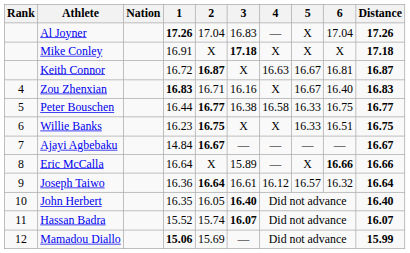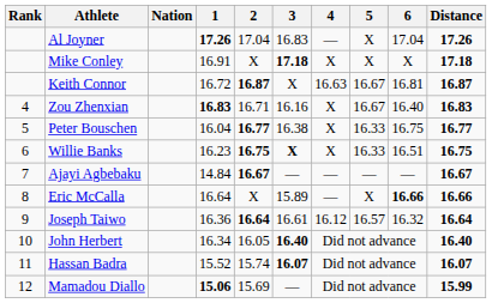 <table class="wikitable sortable" style="text-align:center;">
 <tr>
 <th>Rank</th>
 <th>Athlete</th>
 <th>Nation</th>
 <th>1</th>
 <th>2</th>
 <th>3</th>
 <th>4</th>
 <th>5</th>
 <th>6</th>
 <th>Distance</th>
 </tr>
 <tr>
 <td></td>
 <td align=left><a href='#'>Al Joyner</a></td>
 <td align=left></td>
 <td><strong>17.26</strong></td>
 <td>17.04</td>
 <td>16.83</td>
 <td data-sort-value=1.00>—</td>
 <td data-sort-value=1.00>X</td>
 <td>17.04</td>
 <td><strong>17.26</strong></td>
 </tr>
 <tr>
 <td></td>
 <td align=left><a href='#'>Mike Conley</a></td>
 <td align=left></td>
 <td>16.91</td>
 <td data-sort-value=1.00>X</td>
 <td><strong>17.18</strong></td>
 <td data-sort-value=1.00>X</td>
 <td data-sort-value=1.00>X</td>
 <td data-sort-value=1.00>X</td>
 <td><strong>17.18</strong></td>
 </tr>
 <tr>
 <td></td>
 <td align=left><a href='#'>Keith Connor</a></td>
 <td align=left></td>
 <td>16.72</td>
 <td><strong>16.87</strong></td>
 <td data-sort-value=1.00>X</td>
 <td>16.63</td>
 <td>16.67</td>
 <td>16.81</td>
 <td><strong>16.87</strong></td>
 </tr>
 <tr>
 <td>4</td>
 <td align=left><a href='#'>Zou Zhenxian</a></td>
 <td align=left></td>
 <td><strong>16.83</strong></td>
 <td>16.71</td>
 <td>16.16</td>
 <td data-sort-value=1.00>X</td>
 <td>16.67</td>
 <td>16.40</td>
 <td><strong>16.83</strong></td>
 </tr>
 <tr>
 <td>5</td>
 <td align=left><a href='#'>Peter Bouschen</a></td>
 <td align=left></td>
-<td>16.44</td>
+<td>16.04</td>
 <td><strong>16.77</strong></td>
 <td>16.38</td>
-<td>16.58</td>
+<td data-sort-value=1.00>X</td>
 <td>16.33</td>
 <td>16.75</td>
 <td><strong>16.77</strong></td>
 </tr>
 <tr>
 <td>6</td>
 <td align=left><a href='#'>Willie Banks</a></td>
 <td align=left></td>
 <td>16.23</td>
 <td><strong>16.75</strong></td>
-<td data-sort-value=1.00>X</td>
+<td data-sort-value=1.00><strong>X</strong></td>
 <td data-sort-value=1.00>X</td>
 <td>16.33</td>
 <td>16.51</td>
 <td><strong>16.75</strong></td>
 </tr>
 <tr>
 <td>7</td>
 <td align=left><a href='#'>Ajayi Agbebaku</a></td>
 <td align=left></td>
 <td>14.84</td>
 <td><strong>16.67</strong></td>
 <td data-sort-value=1.00>—</td>
 <td data-sort-value=1.00>—</td>
 <td data-sort-value=1.00>—</td>
 <td data-sort-value=1.00>—</td>
 <td><strong>16.67</strong></td>
 </tr>
 <tr>
 <td>8</td>
 <td align=left><a href='#'>Eric McCalla</a></td>
 <td align=left></td>
 <td>16.64</td>
 <td data-sort-value=1.00>X</td>
 <td>15.89</td>
 <td data-sort-value=1.00>—</td>
 <td data-sort-value=1.00>X</td>
 <td><strong>16.66</strong></td>
 <td><strong>16.66</strong></td>
 </tr>
 <tr>
 <td>9</td>
 <td align=left><a href='#'>Joseph Taiwo</a></td>
 <td align=left></td>
 <td>16.36</td>
 <td><strong>16.64</strong></td>
 <td>16.61</td>
 <td>16.12</td>
 <td>16.57</td>
 <td>16.32</td>
 <td><strong>16.64</strong></td>
 </tr>
 <tr>
 <td>10</td>
 <td align=left><a href='#'>John Herbert</a></td>
 <td align=left></td>
-<td>16.35</td>
+<td>16.34</td>
 <td>16.05</td>
 <td><strong>16.40</strong></td>
 <td colspan=3 data-sort-value=0.00>Did not advance</td>
 <td><strong>16.40</strong></td>
 </tr>
 <tr>
 <td>11</td>
 <td align=left><a href='#'>Hassan Badra</a></td>
 <td align=left></td>
 <td>15.52</td>
 <td>15.74</td>
 <td><strong>16.07</strong></td>
 <td colspan=3 data-sort-value=0.00>Did not advance</td>
 <td><strong>16.07</strong></td>
 </tr>
 <tr>
 <td>12</td>
 <td align=left><a href='#'>Mamadou Diallo</a></td>
 <td align=left></td>
 <td><strong>15.06</strong></td>
 <td>15.69</td>
 <td data-sort-value=1.00>—</td>
 <td colspan=3 data-sort-value=0.00>Did not advance</td>
 <td><strong>15.99</strong></td>
 </tr>
 </table>
